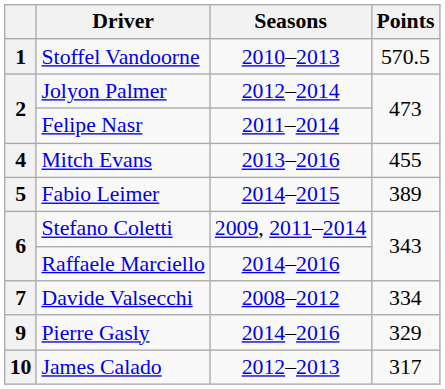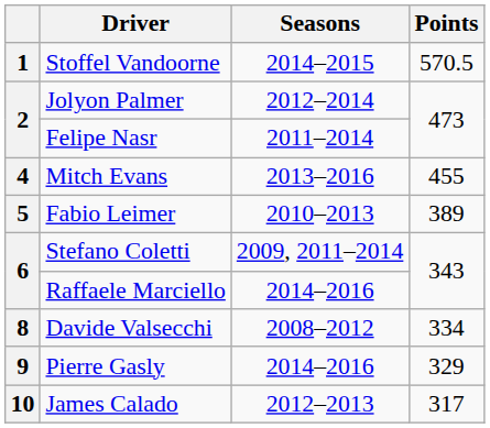 <table class="wikitable" style="text-align:center">
 <tr>
 <th></th>
 <th>Driver</th>
 <th>Seasons</th>
 <th>Points</th>
 </tr>
 <tr>
 <th>1</th>
 <td align=left> <a href='#'>Stoffel Vandoorne</a></td>
-<td><a href='#'>2010</a>–<a href='#'>2013</a></td>
+<td><a href='#'>2014</a>–<a href='#'>2015</a></td>
 <td>570.5</td>
 </tr>
 <tr>
 <th rowspan=2>2</th>
 <td align=left> <a href='#'>Jolyon Palmer</a></td>
 <td><a href='#'>2012</a>–<a href='#'>2014</a></td>
 <td rowspan=2>473</td>
 </tr>
 <tr>
 <td align=left> <a href='#'>Felipe Nasr</a></td>
 <td><a href='#'>2011</a>–<a href='#'>2014</a></td>
 </tr>
 <tr>
 <th>4</th>
 <td align=left> <a href='#'>Mitch Evans</a></td>
 <td><a href='#'>2013</a>–<a href='#'>2016</a></td>
 <td>455</td>
 </tr>
 <tr>
 <th>5</th>
 <td align=left> <a href='#'>Fabio Leimer</a></td>
-<td><a href='#'>2014</a>–<a href='#'>2015</a></td>
+<td><a href='#'>2010</a>–<a href='#'>2013</a></td>
 <td>389</td>
 </tr>
 <tr>
 <th rowspan=2>6</th>
 <td align=left> <a href='#'>Stefano Coletti</a></td>
 <td><a href='#'>2009</a>, <a href='#'>2011</a>–<a href='#'>2014</a></td>
 <td rowspan=2>343</td>
 </tr>
 <tr>
 <td align=left> <a href='#'>Raffaele Marciello</a></td>
 <td><a href='#'>2014</a>–<a href='#'>2016</a></td>
 </tr>
 <tr>
-<th>7</th>
+<th>8</th>
 <td align=left> <a href='#'>Davide Valsecchi</a></td>
 <td><a href='#'>2008</a>–<a href='#'>2012</a></td>
 <td>334</td>
 </tr>
 <tr>
 <th>9</th>
 <td align=left> <a href='#'>Pierre Gasly</a></td>
 <td><a href='#'>2014</a>–<a href='#'>2016</a></td>
 <td>329</td>
 </tr>
 <tr>
 <th>10</th>
 <td align=left> <a href='#'>James Calado</a></td>
 <td><a href='#'>2012</a>–<a href='#'>2013</a></td>
 <td>317</td>
 </tr>
 </table>
